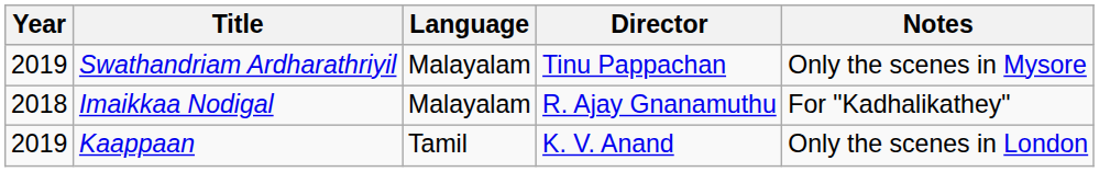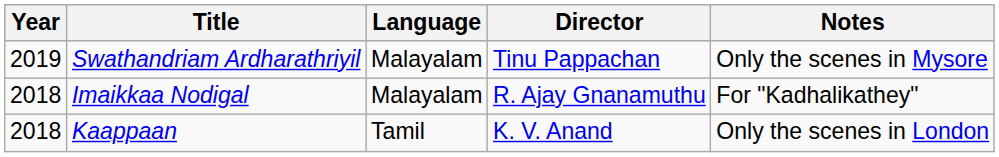 <table class="wikitable">
 <tr style="background:#ccc; text-align:center;">
 <th>Year</th>
 <th>Title</th>
 <th>Language</th>
 <th>Director</th>
 <th>Notes</th>
 </tr>
 <tr>
 <td>2019</td>
 <td><em><a href='#'>Swathandriam Ardharathriyil</a></em></td>
 <td>Malayalam</td>
 <td><a href='#'>Tinu Pappachan</a></td>
 <td>Only the scenes in <a href='#'>Mysore</a></td>
 </tr>
 <tr>
 <td>2018</td>
 <td><em><a href='#'>Imaikkaa Nodigal</a></em></td>
 <td>Malayalam</td>
 <td><a href='#'>R. Ajay Gnanamuthu</a></td>
 <td>For "Kadhalikathey"</td>
 </tr>
 <tr>
-<td>2019</td>
+<td>2018</td>
 <td><em><a href='#'>Kaappaan</a></em></td>
 <td>Tamil</td>
 <td><a href='#'>K. V. Anand</a></td>
 <td>Only the scenes in <a href='#'>London</a></td>
 </tr>
 </table>
